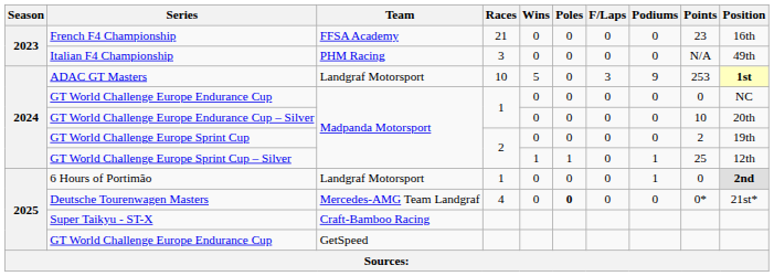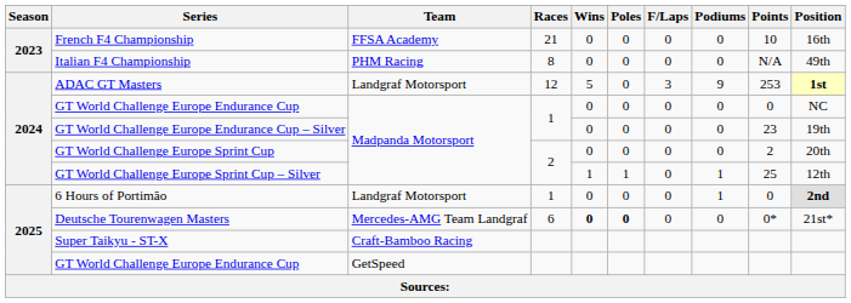 <table class="wikitable" style="font-size: 90%; text-align:center">
 <tr>
 <th>Season</th>
 <th>Series</th>
 <th>Team</th>
 <th>Races</th>
 <th>Wins</th>
 <th>Poles</th>
 <th>F/Laps</th>
 <th>Podiums</th>
 <th>Points</th>
 <th>Position</th>
 </tr>
 <tr>
 <th rowspan="2">2023</th>
 <td align=left><a href='#'>French F4 Championship</a></td>
 <td align=left><a href='#'>FFSA Academy</a></td>
 <td>21</td>
 <td>0</td>
 <td>0</td>
 <td>0</td>
 <td>0</td>
-<td>23</td>
+<td>10</td>
 <td>16th</td>
 </tr>
 <tr>
 <td align=left><a href='#'>Italian F4 Championship</a></td>
 <td align=left><a href='#'>PHM Racing</a></td>
-<td>3</td>
+<td>8</td>
 <td>0</td>
 <td>0</td>
 <td>0</td>
 <td>0</td>
 <td>N/A</td>
 <td>49th</td>
 </tr>
 <tr>
 <th rowspan="5">2024</th>
 <td align=left><a href='#'>ADAC GT Masters</a></td>
 <td align=left>Landgraf Motorsport</td>
-<td>10</td>
+<td>12</td>
 <td>5</td>
 <td>0</td>
 <td>3</td>
 <td>9</td>
 <td>253</td>
 <td style="background:#FFFFBF;"><strong>1st</strong></td>
 </tr>
 <tr>
 <td align=left><a href='#'>GT World Challenge Europe Endurance Cup</a></td>
 <td align=left rowspan="4"><a href='#'>Madpanda Motorsport</a></td>
 <td rowspan="2">1</td>
 <td>0</td>
 <td>0</td>
 <td>0</td>
 <td>0</td>
 <td>0</td>
 <td>NC</td>
 </tr>
 <tr>
 <td align=left><a href='#'>GT World Challenge Europe Endurance Cup – Silver</a></td>
 <td>0</td>
 <td>0</td>
 <td>0</td>
 <td>0</td>
-<td>10</td>
-<td>20th</td>
+<td>23</td>
+<td>19th</td>
 </tr>
 <tr>
 <td align=left><a href='#'>GT World Challenge Europe Sprint Cup</a></td>
 <td rowspan="2">2</td>
 <td>0</td>
 <td>0</td>
 <td>0</td>
 <td>0</td>
 <td>2</td>
-<td>19th</td>
+<td>20th</td>
 </tr>
 <tr>
 <td align=left><a href='#'>GT World Challenge Europe Sprint Cup – Silver</a></td>
 <td>1</td>
 <td>1</td>
 <td>0</td>
 <td>1</td>
 <td>25</td>
 <td>12th</td>
 </tr>
 <tr>
 <th rowspan="4">2025</th>
 <td align=left>6 Hours of Portimão</td>
 <td align=left>Landgraf Motorsport</td>
 <td>1</td>
 <td>0</td>
 <td>0</td>
 <td>0</td>
 <td>1</td>
 <td>0</td>
 <td style="background:#dfdfdf"><strong>2nd</strong></td>
 </tr>
 <tr>
 <td align=left><a href='#'>Deutsche Tourenwagen Masters</a></td>
 <td align=left><a href='#'>Mercedes-AMG</a> Team Landgraf</td>
-<td>4</td>
-<td>0</td>
+<td>6</td>
+<td><strong>0</strong></td>
 <td><strong>0</strong></td>
 <td>0</td>
 <td>0</td>
 <td>0*</td>
 <td>21st*</td>
 </tr>
 <tr>
 <td align="left"><a href='#'>Super Taikyu - ST-X</a></td>
 <td align="left"><a href='#'>Craft-Bamboo Racing</a></td>
 <td></td>
 <td></td>
 <td></td>
 <td></td>
 <td></td>
 <td></td>
 <td></td>
 </tr>
 <tr>
 <td align="left"><a href='#'>GT World Challenge Europe Endurance Cup</a></td>
 <td align="left">GetSpeed</td>
 <td></td>
 <td></td>
 <td></td>
 <td></td>
 <td></td>
 <td></td>
 <td></td>
 </tr>
 <tr>
 <th colspan="10">Sources:</th>
 </tr>
 </table>
